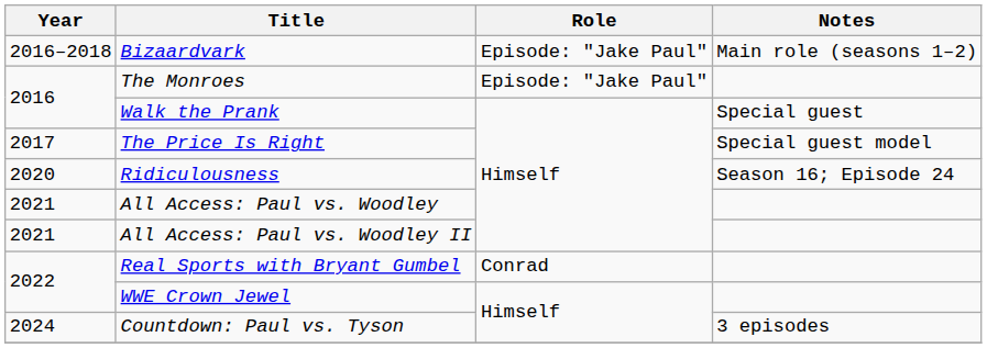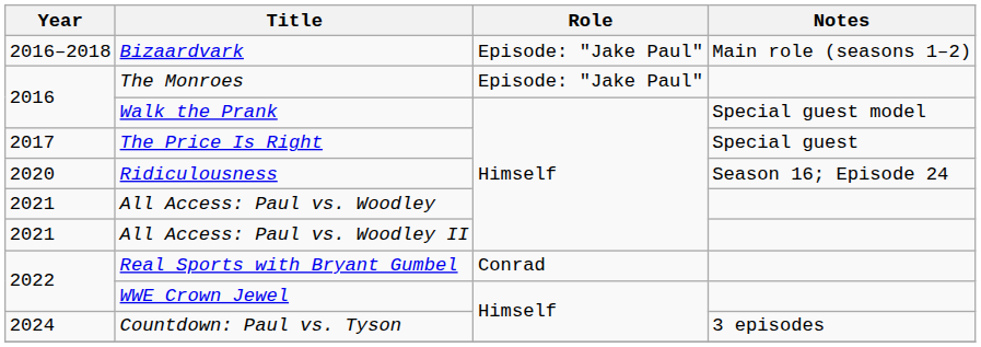 <table class="wikitable">
 <tr>
 <th>Year</th>
 <th>Title</th>
 <th>Role</th>
 <th class="unsortable">Notes</th>
 </tr>
 <tr>
 <td>2016–2018</td>
 <td><em><a href='#'>Bizaardvark</a></em></td>
 <td>Episode: "Jake Paul"</td>
 <td>Main role (seasons 1–2)</td>
 </tr>
 <tr>
 <td rowspan="2">2016</td>
 <td><em>The Monroes</em></td>
 <td>Episode: "Jake Paul"</td>
 <td></td>
 </tr>
 <tr>
 <td><em><a href='#'>Walk the Prank</a></em></td>
 <td rowspan="5">Himself</td>
-<td>Special guest</td>
+<td>Special guest model</td>
 </tr>
 <tr>
 <td>2017</td>
 <td><em><a href='#'>The Price Is Right</a></em></td>
-<td>Special guest model</td>
+<td>Special guest</td>
 </tr>
 <tr>
 <td>2020</td>
 <td><em><a href='#'>Ridiculousness</a></em></td>
 <td>Season 16; Episode 24</td>
 </tr>
 <tr>
 <td>2021</td>
 <td><em>All Access: Paul vs. Woodley</em></td>
 <td></td>
 </tr>
 <tr>
 <td>2021</td>
 <td><em>All Access: Paul vs. Woodley II</em></td>
 <td></td>
 </tr>
 <tr>
 <td rowspan="2">2022</td>
 <td><em><a href='#'>Real Sports with Bryant Gumbel</a></em></td>
 <td>Conrad</td>
 <td></td>
 </tr>
 <tr>
 <td><em><a href='#'>WWE Crown Jewel</a></em></td>
 <td rowspan="2">Himself</td>
 <td></td>
 </tr>
 <tr>
 <td>2024</td>
 <td><em>Countdown: Paul vs. Tyson</em></td>
 <td>3 episodes</td>
 </tr>
 <tr>
 </tr>
 </table>
